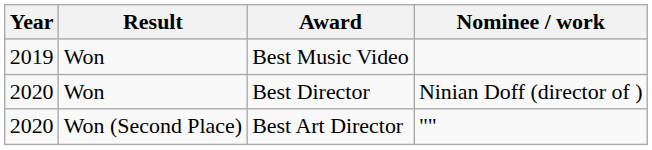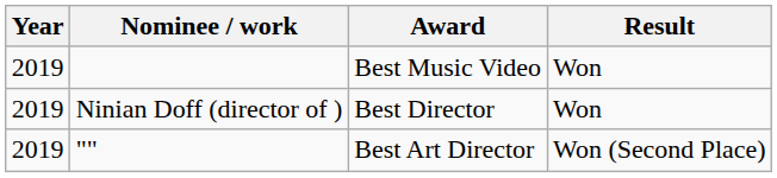 <table class="wikitable">
 <tr>
 <th>Year</th>
+<th>Nominee / work</th>
+<th>Award</th>
 <th>Result</th>
-<th>Award</th>
-<th>Nominee / work</th>
 </tr>
 <tr>
 <td>2019</td>
+<td></td>
+<td>Best Music Video</td>
 <td>Won</td>
-<td>Best Music Video</td>
-<td></td>
 </tr>
 <tr>
-<td>2020</td>
+<td>2019</td>
+<td>Ninian Doff (director of )</td>
+<td>Best Director</td>
 <td>Won</td>
-<td>Best Director</td>
-<td>Ninian Doff (director of )</td>
 </tr>
 <tr>
-<td>2020</td>
+<td>2019</td>
+<td>""</td>
+<td>Best Art Director</td>
 <td>Won (Second Place)</td>
-<td>Best Art Director</td>
-<td>""</td>
 </tr>
 </table>
